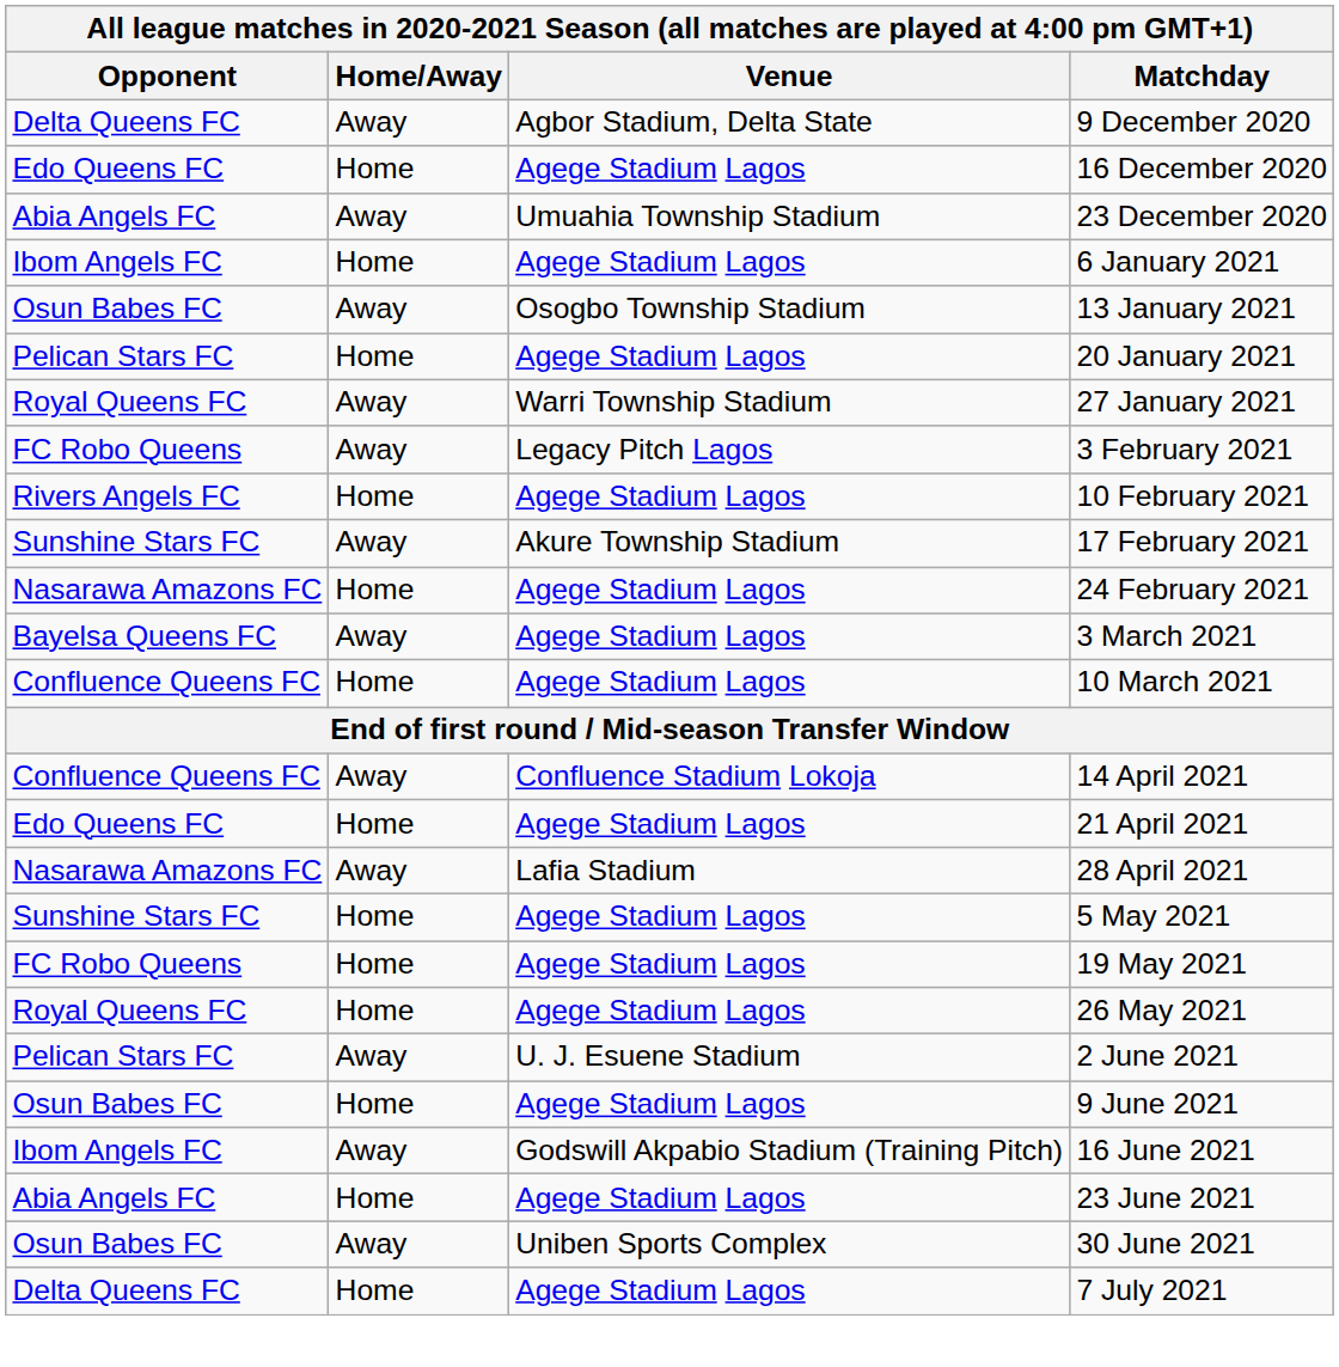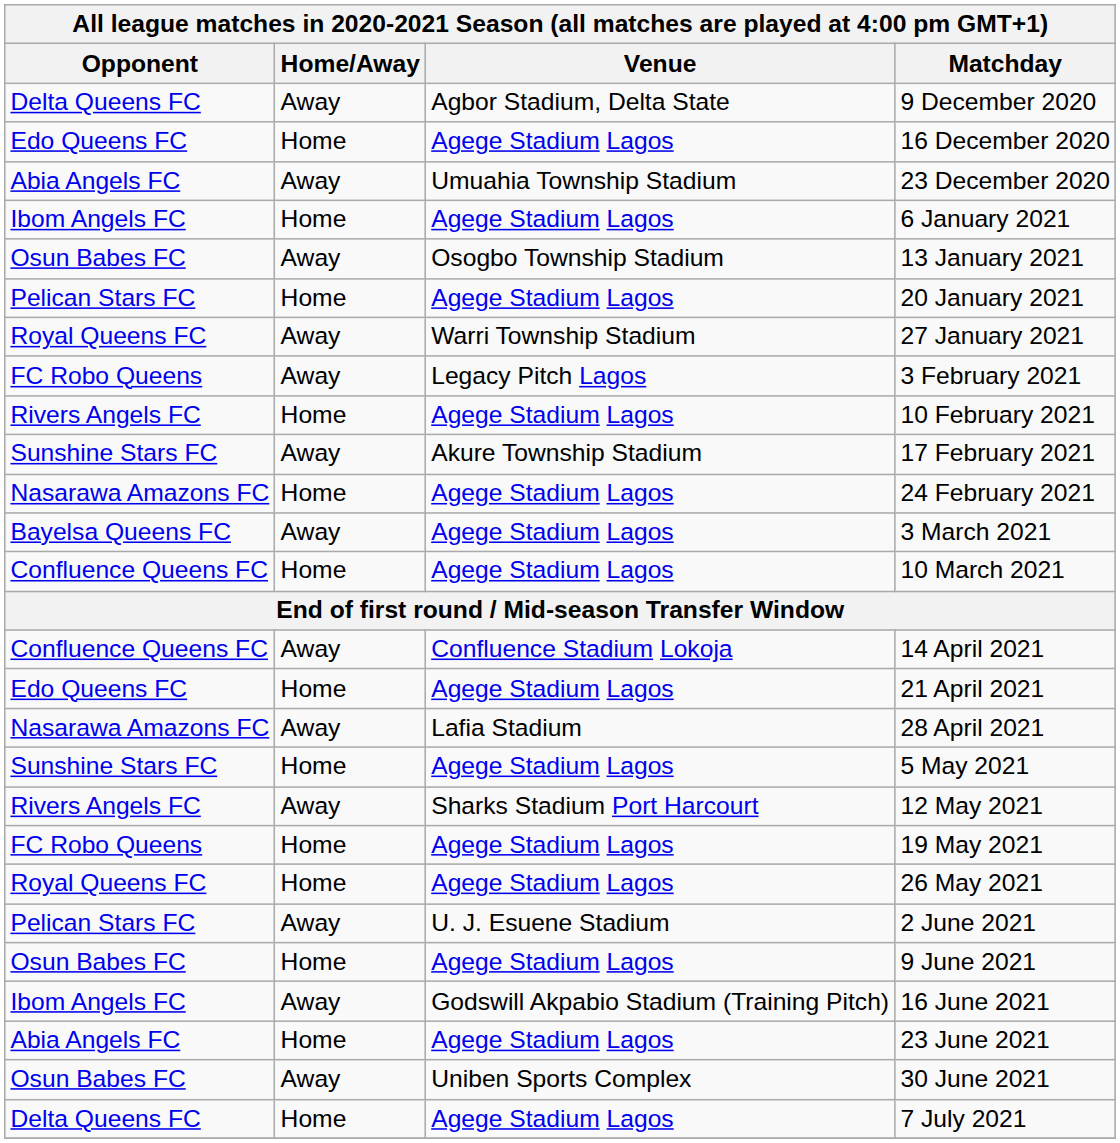 <table class="wikitable">
 <tr>
 <th colspan="4">All league matches in 2020-2021 Season (all matches are played at 4:00 pm GMT+1)</th>
 </tr>
 <tr>
 <th>Opponent</th>
 <th>Home/Away</th>
 <th>Venue</th>
 <th>Matchday</th>
 </tr>
 <tr>
 <td><a href='#'>Delta Queens FC</a></td>
 <td>Away</td>
 <td>Agbor Stadium, Delta State</td>
 <td>9 December 2020</td>
 </tr>
 <tr>
 <td><a href='#'>Edo Queens FC</a></td>
 <td>Home</td>
 <td><a href='#'>Agege Stadium</a> <a href='#'>Lagos</a></td>
 <td>16 December 2020</td>
 </tr>
 <tr>
 <td><a href='#'>Abia Angels FC</a></td>
 <td>Away</td>
 <td>Umuahia Township Stadium</td>
 <td>23 December 2020</td>
 </tr>
 <tr>
 <td><a href='#'>Ibom Angels FC</a></td>
 <td>Home</td>
 <td><a href='#'>Agege Stadium</a> <a href='#'>Lagos</a></td>
 <td>6 January 2021</td>
 </tr>
 <tr>
 <td><a href='#'>Osun Babes FC</a></td>
 <td>Away</td>
 <td>Osogbo Township Stadium</td>
 <td>13 January 2021</td>
 </tr>
 <tr>
 <td><a href='#'>Pelican Stars FC</a></td>
 <td>Home</td>
 <td><a href='#'>Agege Stadium</a> <a href='#'>Lagos</a></td>
 <td>20 January 2021</td>
 </tr>
 <tr>
 <td><a href='#'>Royal Queens FC</a></td>
 <td>Away</td>
 <td>Warri Township Stadium</td>
 <td>27 January 2021</td>
 </tr>
 <tr>
 <td><a href='#'>FC Robo Queens</a></td>
 <td>Away</td>
 <td>Legacy Pitch <a href='#'>Lagos</a></td>
 <td>3 February 2021</td>
 </tr>
 <tr>
 <td><a href='#'>Rivers Angels FC</a></td>
 <td>Home</td>
 <td><a href='#'>Agege Stadium</a> <a href='#'>Lagos</a></td>
 <td>10 February 2021</td>
 </tr>
 <tr>
 <td><a href='#'>Sunshine Stars FC</a></td>
 <td>Away</td>
 <td>Akure Township Stadium</td>
 <td>17 February 2021</td>
 </tr>
 <tr>
 <td><a href='#'>Nasarawa Amazons FC</a></td>
 <td>Home</td>
 <td><a href='#'>Agege Stadium</a> <a href='#'>Lagos</a></td>
 <td>24 February 2021</td>
 </tr>
 <tr>
 <td><a href='#'>Bayelsa Queens FC</a></td>
 <td>Away</td>
 <td><a href='#'>Agege Stadium</a> <a href='#'>Lagos</a></td>
 <td>3 March 2021</td>
 </tr>
 <tr>
 <td><a href='#'>Confluence Queens FC</a></td>
 <td>Home</td>
 <td><a href='#'>Agege Stadium</a> <a href='#'>Lagos</a></td>
 <td>10 March 2021</td>
 </tr>
 <tr>
 <th colspan="4">End of first round / Mid-season Transfer Window</th>
 </tr>
 <tr>
 <td><a href='#'>Confluence Queens FC</a></td>
 <td>Away</td>
 <td><a href='#'>Confluence Stadium</a> <a href='#'>Lokoja</a></td>
 <td>14 April 2021</td>
 </tr>
 <tr>
 <td><a href='#'>Edo Queens FC</a></td>
 <td>Home</td>
 <td><a href='#'>Agege Stadium</a> <a href='#'>Lagos</a></td>
 <td>21 April 2021</td>
 </tr>
 <tr>
 <td><a href='#'>Nasarawa Amazons FC</a></td>
 <td>Away</td>
 <td>Lafia Stadium</td>
 <td>28 April 2021</td>
 </tr>
 <tr>
 <td><a href='#'>Sunshine Stars FC</a></td>
 <td>Home</td>
 <td><a href='#'>Agege Stadium</a> <a href='#'>Lagos</a></td>
 <td>5 May 2021</td>
 </tr>
 <tr>
+<td><a href='#'>Rivers Angels FC</a></td>
+<td>Away</td>
+<td>Sharks Stadium <a href='#'>Port Harcourt</a></td>
+<td>12 May 2021</td>
+</tr>
+<tr>
 <td><a href='#'>FC Robo Queens</a></td>
 <td>Home</td>
 <td><a href='#'>Agege Stadium</a> <a href='#'>Lagos</a></td>
 <td>19 May 2021</td>
 </tr>
 <tr>
 <td><a href='#'>Royal Queens FC</a></td>
 <td>Home</td>
 <td><a href='#'>Agege Stadium</a> <a href='#'>Lagos</a></td>
 <td>26 May 2021</td>
 </tr>
 <tr>
 <td><a href='#'>Pelican Stars FC</a></td>
 <td>Away</td>
 <td>U. J. Esuene Stadium</td>
 <td>2 June 2021</td>
 </tr>
 <tr>
 <td><a href='#'>Osun Babes FC</a></td>
 <td>Home</td>
 <td><a href='#'>Agege Stadium</a> <a href='#'>Lagos</a></td>
 <td>9 June 2021</td>
 </tr>
 <tr>
 <td><a href='#'>Ibom Angels FC</a></td>
 <td>Away</td>
 <td>Godswill Akpabio Stadium (Training Pitch)</td>
 <td>16 June 2021</td>
 </tr>
 <tr>
 <td><a href='#'>Abia Angels FC</a></td>
 <td>Home</td>
 <td><a href='#'>Agege Stadium</a> <a href='#'>Lagos</a></td>
 <td>23 June 2021</td>
 </tr>
 <tr>
 <td><a href='#'>Osun Babes FC</a></td>
 <td>Away</td>
 <td>Uniben Sports Complex</td>
 <td>30 June 2021</td>
 </tr>
 <tr>
 <td><a href='#'>Delta Queens FC</a></td>
 <td>Home</td>
 <td><a href='#'>Agege Stadium</a> <a href='#'>Lagos</a></td>
 <td>7 July 2021</td>
 </tr>
 <tr>
 </tr>
 </table>
